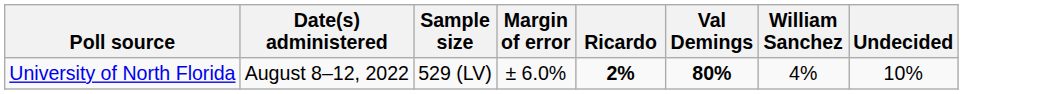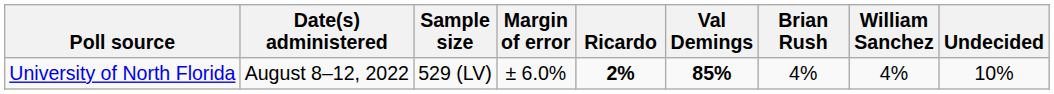 <table class="wikitable" style="font-size:90%;text-align:center;">
 <tr valign=bottom>
 <th>Poll source</th>
 <th>Date(s)<br>administered</th>
 <th>Sample<br>size</th>
 <th>Margin<br>of error</th>
 <th style="width:60px;">Ricardo<br></th>
 <th style="width:60px;">Val<br>Demings</th>
+<th style="width:60px;">Brian<br>Rush</th>
 <th style="width:60px;">William<br>Sanchez</th>
 <th>Undecided</th>
 </tr>
 <tr>
 <td style="text-align:left;"><a href='#'>University of North Florida</a></td>
 <td>August 8–12, 2022</td>
 <td>529 (LV)</td>
 <td>± 6.0%</td>
 <td><strong>2%</strong></td>
-<td><strong>80%</strong></td>
+<td><strong>85%</strong></td>
+<td>4%</td>
 <td>4%</td>
 <td>10%</td>
 </tr>
 </table>
